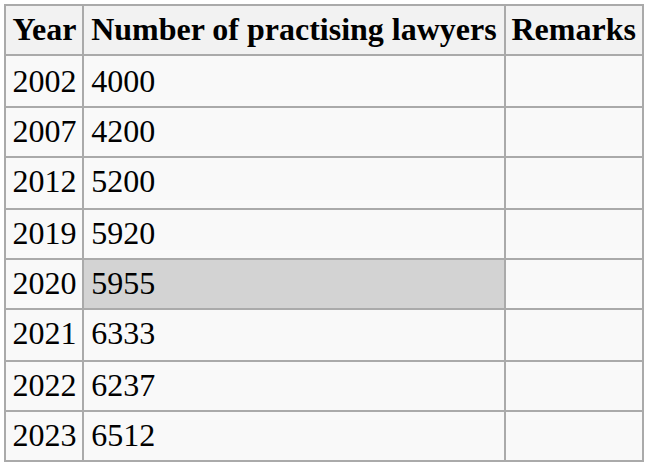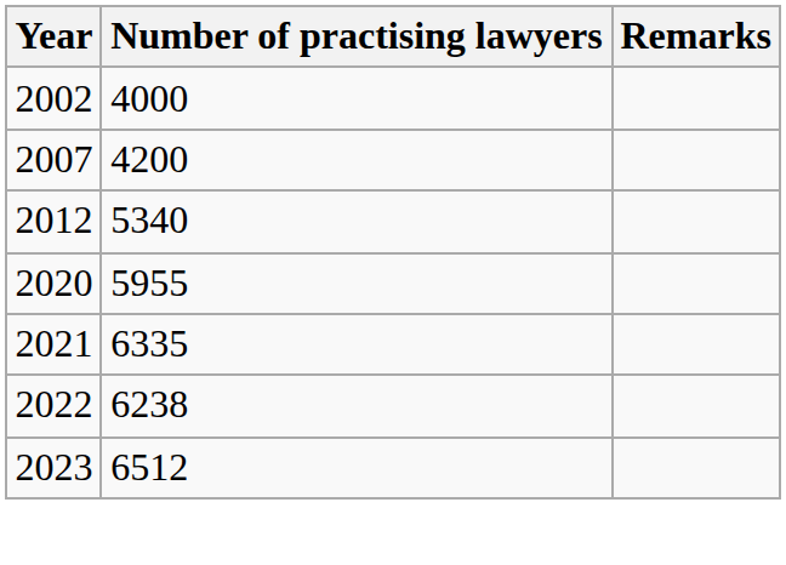 <table class="wikitable">
 <tr>
 <th>Year</th>
 <th>Number of practising lawyers</th>
 <th>Remarks</th>
 </tr>
 <tr>
 <td>2002</td>
 <td>4000</td>
 <td></td>
 </tr>
 <tr>
 <td>2007</td>
 <td>4200</td>
 <td></td>
 </tr>
 <tr>
 <td>2012</td>
-<td>5200</td>
-<td></td>
-</tr>
-<tr>
-<td>2019</td>
-<td>5920</td>
+<td>5340</td>
 <td></td>
 </tr>
 <tr>
 <td>2020</td>
-<td style="background: lightgrey;">5955</td>
+<td>5955</td>
 <td></td>
 </tr>
 <tr>
 <td>2021</td>
-<td>6333</td>
+<td>6335</td>
 <td></td>
 </tr>
 <tr>
 <td>2022</td>
-<td>6237</td>
+<td>6238</td>
 <td></td>
 </tr>
 <tr>
 <td>2023</td>
 <td>6512</td>
 <td></td>
 </tr>
 </table>
